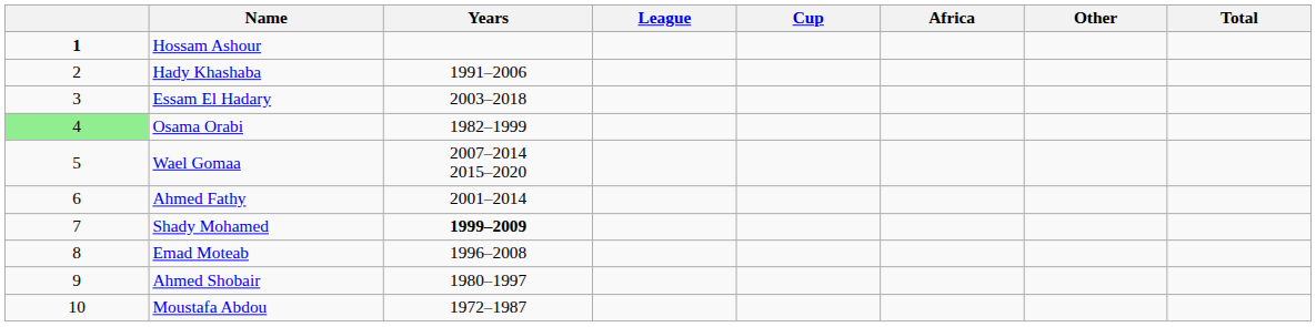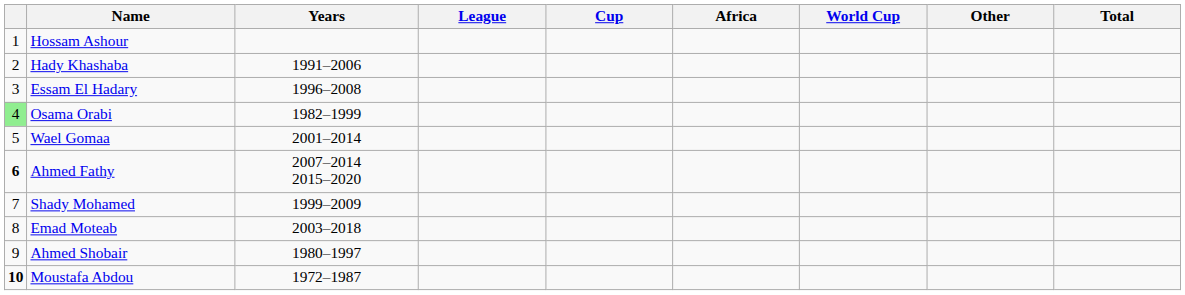 <table class="wikitable sortable" width=97% style="text-align:center">
 <tr>
 <th></th>
 <th width=18%>Name</th>
 <th width=16%>Years</th>
 <th width=11%><a href='#'>League</a></th>
 <th width=11%><a href='#'>Cup</a></th>
 <th width=11%>Africa</th>
+<th width=11%><a href='#'>World Cup</a></th>
 <th width=11%>Other</th>
 <th width=11%>Total</th>
 </tr>
 <tr>
-<td><strong>1</strong></td>
+<td>1</td>
 <td align="left"> <a href='#'>Hossam Ashour</a></td>
+<td></td>
 <td></td>
 <td></td>
 <td></td>
 <td></td>
 <td></td>
 <td></td>
 </tr>
 <tr>
 <td>2</td>
 <td align="left"> <a href='#'>Hady Khashaba</a></td>
 <td>1991–2006</td>
 <td></td>
 <td></td>
 <td></td>
 <td></td>
 <td></td>
+<td></td>
 </tr>
 <tr>
 <td>3</td>
 <td align="left"> <a href='#'>Essam El Hadary</a></td>
-<td>2003–2018</td>
+<td>1996–2008</td>
+<td></td>
 <td></td>
 <td></td>
 <td></td>
 <td></td>
 <td></td>
 </tr>
 <tr>
 <td style="background: lightgreen;">4</td>
 <td align="left"> <a href='#'>Osama Orabi</a></td>
 <td>1982–1999</td>
 <td></td>
 <td></td>
 <td></td>
 <td></td>
 <td></td>
+<td></td>
 </tr>
 <tr>
 <td>5</td>
 <td align="left"> <a href='#'>Wael Gomaa</a></td>
-<td>2007–2014<br>2015–2020</td>
+<td>2001–2014</td>
+<td></td>
 <td></td>
 <td></td>
 <td></td>
 <td></td>
 <td></td>
 </tr>
 <tr>
-<td>6</td>
+<td><strong>6</strong></td>
 <td align="left"> <a href='#'>Ahmed Fathy</a></td>
-<td>2001–2014</td>
+<td>2007–2014<br>2015–2020</td>
+<td></td>
 <td></td>
 <td></td>
 <td></td>
 <td></td>
 <td></td>
 </tr>
 <tr>
 <td>7</td>
 <td align="left"> <a href='#'>Shady Mohamed</a></td>
-<td><strong>1999–2009</strong></td>
+<td>1999–2009</td>
+<td></td>
 <td></td>
 <td></td>
 <td></td>
 <td></td>
 <td></td>
 </tr>
 <tr>
 <td>8</td>
 <td align="left"> <a href='#'>Emad Moteab</a></td>
-<td>1996–2008</td>
+<td>2003–2018</td>
+<td></td>
 <td></td>
 <td></td>
 <td></td>
 <td></td>
 <td></td>
 </tr>
 <tr>
 <td>9</td>
 <td align="left"> <a href='#'>Ahmed Shobair</a></td>
 <td>1980–1997</td>
 <td></td>
 <td></td>
 <td></td>
 <td></td>
 <td></td>
+<td></td>
 </tr>
 <tr>
-<td>10</td>
+<td><strong>10</strong></td>
 <td align="left"> <a href='#'>Moustafa Abdou</a></td>
 <td>1972–1987</td>
 <td></td>
 <td></td>
 <td></td>
 <td></td>
 <td></td>
+<td></td>
 </tr>
 </table>
